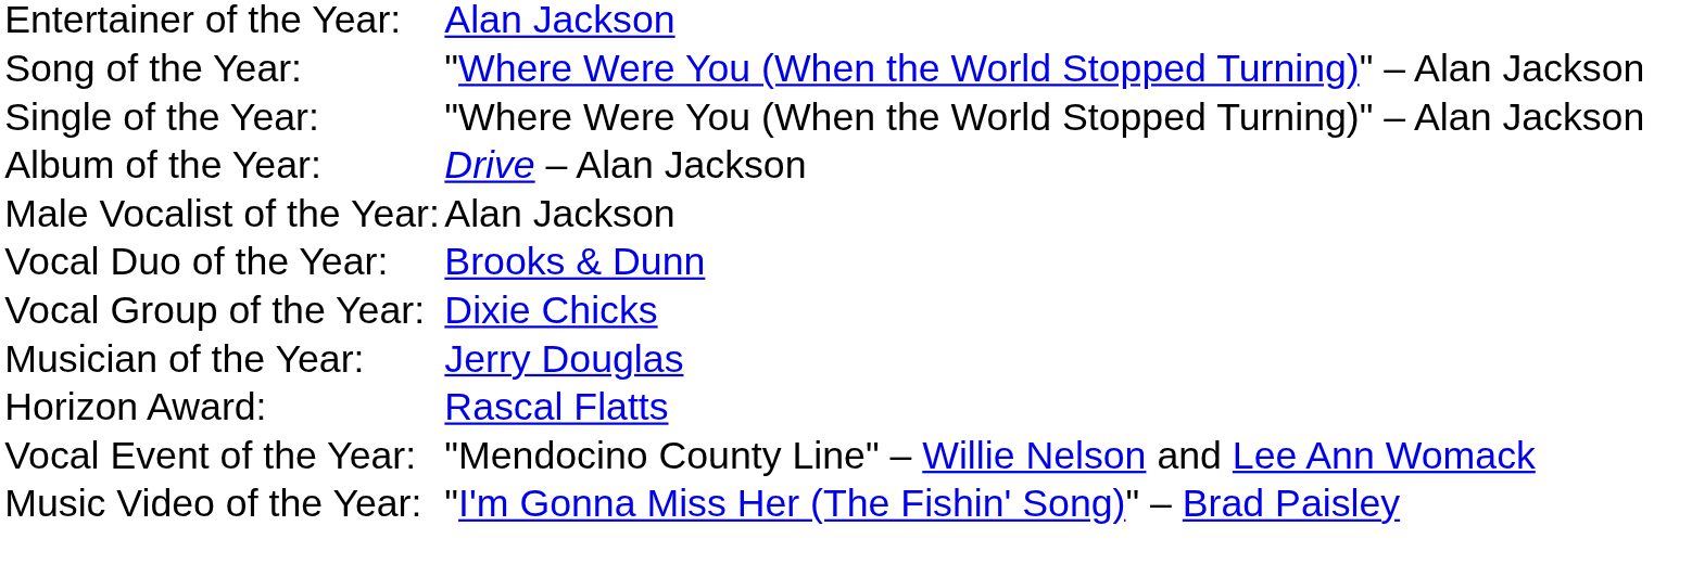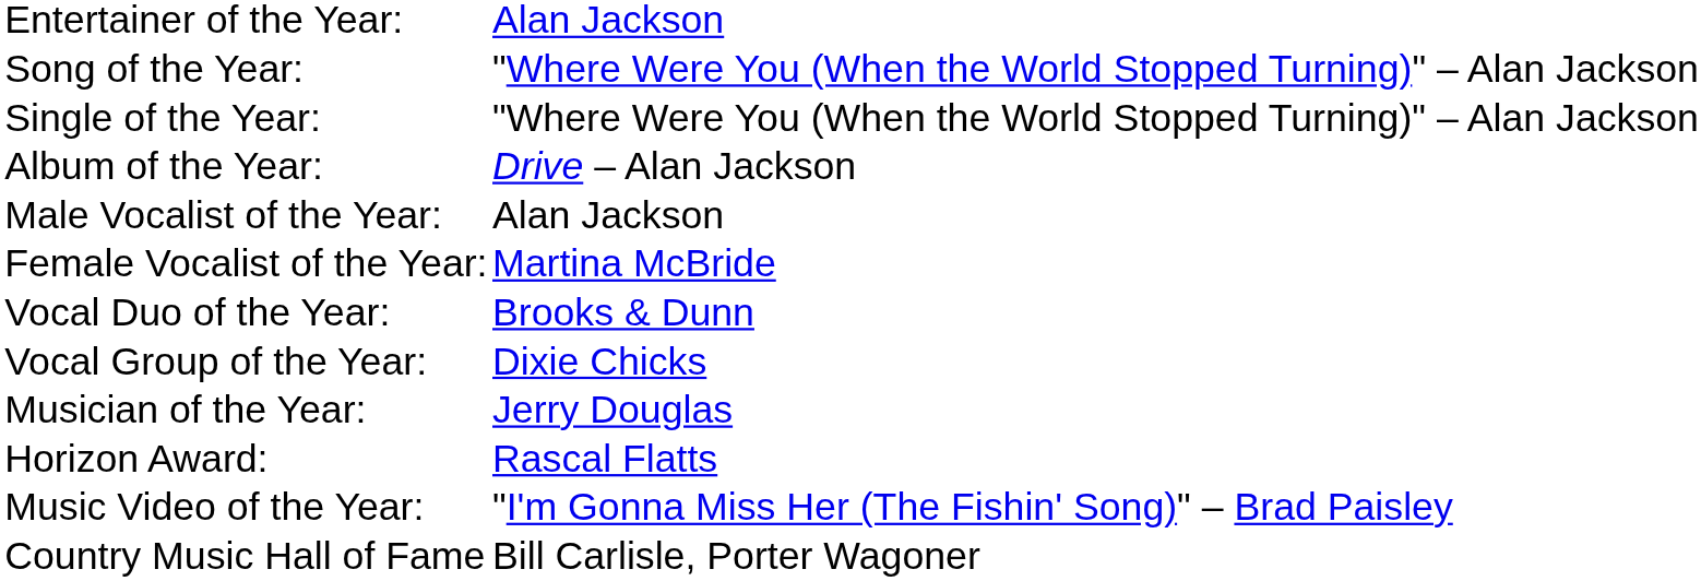 <table cellspacing="0" border="0" cellpadding="1">
 <tr>
 <td>Entertainer of the Year:</td>
 <td><a href='#'>Alan Jackson</a></td>
 </tr>
 <tr>
 <td>Song of the Year:</td>
 <td>"<a href='#'>Where Were You (When the World Stopped Turning)</a>" – Alan Jackson</td>
 </tr>
 <tr>
 <td>Single of the Year:</td>
 <td>"Where Were You (When the World Stopped Turning)" – Alan Jackson</td>
 </tr>
 <tr>
 <td>Album of the Year:</td>
 <td><em><a href='#'>Drive</a></em> – Alan Jackson</td>
 </tr>
 <tr>
 <td>Male Vocalist of the Year:</td>
 <td>Alan Jackson</td>
 </tr>
 <tr>
+<td>Female Vocalist of the Year:</td>
+<td><a href='#'>Martina McBride</a></td>
+</tr>
+<tr>
 <td>Vocal Duo of the Year:</td>
 <td><a href='#'>Brooks & Dunn</a></td>
 </tr>
 <tr>
 <td>Vocal Group of the Year:</td>
 <td><a href='#'>Dixie Chicks</a></td>
 </tr>
 <tr>
 <td>Musician of the Year:</td>
 <td><a href='#'>Jerry Douglas</a></td>
 </tr>
 <tr>
 <td>Horizon Award:</td>
 <td><a href='#'>Rascal Flatts</a></td>
 </tr>
 <tr>
-<td>Vocal Event of the Year:</td>
-<td>"Mendocino County Line" – <a href='#'>Willie Nelson</a> and <a href='#'>Lee Ann Womack</a></td>
-</tr>
-<tr>
 <td>Music Video of the Year:</td>
 <td>"<a href='#'>I'm Gonna Miss Her (The Fishin' Song)</a>" – <a href='#'>Brad Paisley</a></td>
 </tr>
+<tr>
+<td>Country Music Hall of Fame</td>
+<td>Bill Carlisle, Porter Wagoner</td>
+</tr>
 </table>
